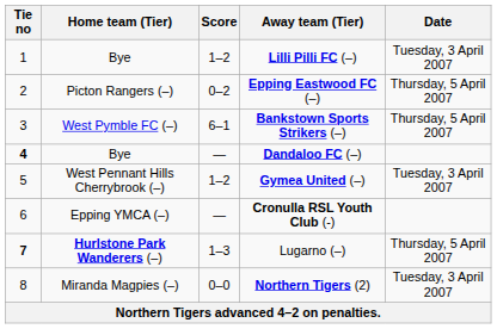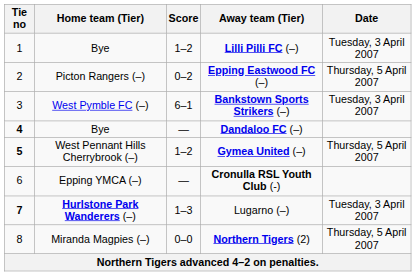 <table class="wikitable" style="text-align:center">
 <tr>
 <th>Tie no</th>
 <th>Home team (Tier)</th>
 <th>Score</th>
 <th>Away team (Tier)</th>
 <th>Date</th>
 </tr>
 <tr>
 <td>1</td>
 <td>Bye</td>
 <td>1–2</td>
 <td><strong><a href='#'>Lilli Pilli FC</a></strong> (–)</td>
 <td>Tuesday, 3 April 2007</td>
 </tr>
 <tr>
 <td>2</td>
 <td>Picton Rangers (–)</td>
 <td>0–2</td>
 <td><strong><a href='#'>Epping Eastwood FC</a></strong> (–)</td>
 <td>Thursday, 5 April 2007</td>
 </tr>
 <tr>
 <td>3</td>
 <td><a href='#'>West Pymble FC</a> (–)</td>
 <td>6–1</td>
 <td><strong><a href='#'>Bankstown Sports Strikers</a></strong> (–)</td>
-<td>Thursday, 5 April 2007</td>
+<td>Tuesday, 3 April 2007</td>
 </tr>
 <tr>
 <td><strong>4</strong></td>
 <td>Bye</td>
 <td>—</td>
 <td><strong><a href='#'>Dandaloo FC</a></strong> (–)</td>
 <td></td>
 </tr>
 <tr>
-<td>5</td>
+<td><strong>5</strong></td>
 <td>West Pennant Hills Cherrybrook (–)</td>
 <td>1–2</td>
 <td><strong><a href='#'>Gymea United</a></strong> (–)</td>
-<td>Tuesday, 3 April 2007</td>
+<td>Thursday, 5 April 2007</td>
 </tr>
 <tr>
 <td>6</td>
 <td>Epping YMCA (–)</td>
 <td>—</td>
 <td><strong>Cronulla RSL Youth Club</strong> (-)</td>
 <td></td>
 </tr>
 <tr>
 <td><strong>7</strong></td>
 <td><strong><a href='#'>Hurlstone Park Wanderers</a></strong> (–)</td>
 <td>1–3</td>
 <td>Lugarno (–)</td>
-<td>Thursday, 5 April 2007</td>
+<td>Tuesday, 3 April 2007</td>
 </tr>
 <tr>
 <td>8</td>
 <td>Miranda Magpies (–)</td>
 <td>0–0</td>
 <td><strong><a href='#'>Northern Tigers</a></strong> (2)</td>
-<td>Tuesday, 3 April 2007</td>
+<td>Thursday, 5 April 2007</td>
 </tr>
 <tr>
 <th colspan="5"><strong>Northern Tigers advanced 4–2 on penalties.</strong></th>
 </tr>
 </table>
